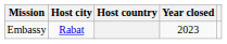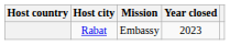 <table class="wikitable plainrowheaders" style="text-align:center;">
 <tr>
+<th scope="col">Host country</th>
+<th scope="col">Host city</th>
 <th scope="col">Mission</th>
-<th scope="col">Host city</th>
-<th scope="col">Host country</th>
 <th scope="col">Year closed</th>
 <th scope="col"></th>
 </tr>
 <tr>
+<th scope="row"></th>
+<td><a href='#'>Rabat</a></td>
 <td>Embassy</td>
-<td><a href='#'>Rabat</a></td>
-<th scope="row"></th>
 <td>2023</td>
 <td></td>
 </tr>
 </table>
